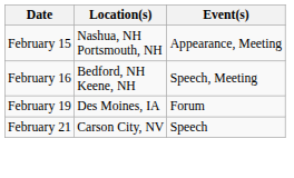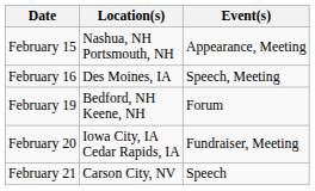 <table class="wikitable">
 <tr>
 <th>Date</th>
 <th>Location(s)</th>
 <th>Event(s)</th>
 </tr>
 <tr>
 <td>February 15</td>
 <td>Nashua, NH <br> Portsmouth, NH</td>
 <td>Appearance, Meeting</td>
 </tr>
 <tr>
 <td>February 16</td>
-<td>Bedford, NH <br> Keene, NH</td>
+<td>Des Moines, IA</td>
 <td>Speech, Meeting</td>
 </tr>
 <tr>
 <td>February 19</td>
-<td>Des Moines, IA</td>
+<td>Bedford, NH <br> Keene, NH</td>
 <td>Forum</td>
+</tr>
+<tr>
+<td>February 20</td>
+<td>Iowa City, IA <br> Cedar Rapids, IA</td>
+<td>Fundraiser, Meeting</td>
 </tr>
 <tr>
 <td>February 21</td>
 <td>Carson City, NV</td>
 <td>Speech</td>
 </tr>
 </table>
